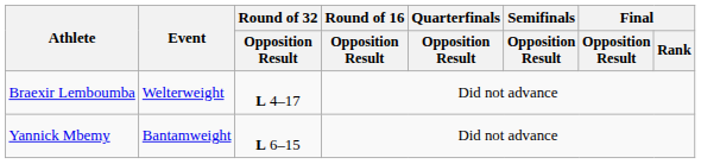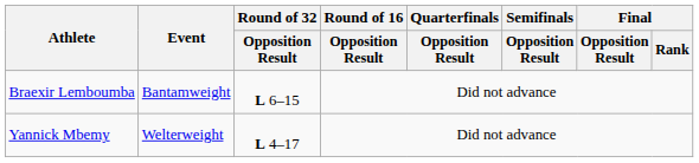 <table class="wikitable" style="font-size:90%">
 <tr>
 <th rowspan="2">Athlete</th>
 <th rowspan="2">Event</th>
 <th>Round of 32</th>
 <th>Round of 16</th>
 <th>Quarterfinals</th>
 <th>Semifinals</th>
 <th colspan=2>Final</th>
 </tr>
 <tr style="font-size:95%">
 <th>Opposition<br>Result</th>
 <th>Opposition<br>Result</th>
 <th>Opposition<br>Result</th>
 <th>Opposition<br>Result</th>
 <th>Opposition<br>Result</th>
 <th>Rank</th>
 </tr>
 <tr align=center>
 <td align=left><a href='#'>Braexir Lemboumba</a></td>
+<td align=left><a href='#'>Bantamweight</a></td>
+<td><br><strong>L</strong> 6–15</td>
+<td colspan=5>Did not advance</td>
+</tr>
+<tr align=center>
+<td align=left><a href='#'>Yannick Mbemy</a></td>
 <td align=left><a href='#'>Welterweight</a></td>
 <td><br><strong>L</strong> 4–17</td>
 <td colspan=5>Did not advance</td>
 </tr>
-<tr align=center>
-<td align=left><a href='#'>Yannick Mbemy</a></td>
-<td align=left><a href='#'>Bantamweight</a></td>
-<td><br><strong>L</strong> 6–15</td>
-<td colspan=5>Did not advance</td>
-</tr>
 </table>
